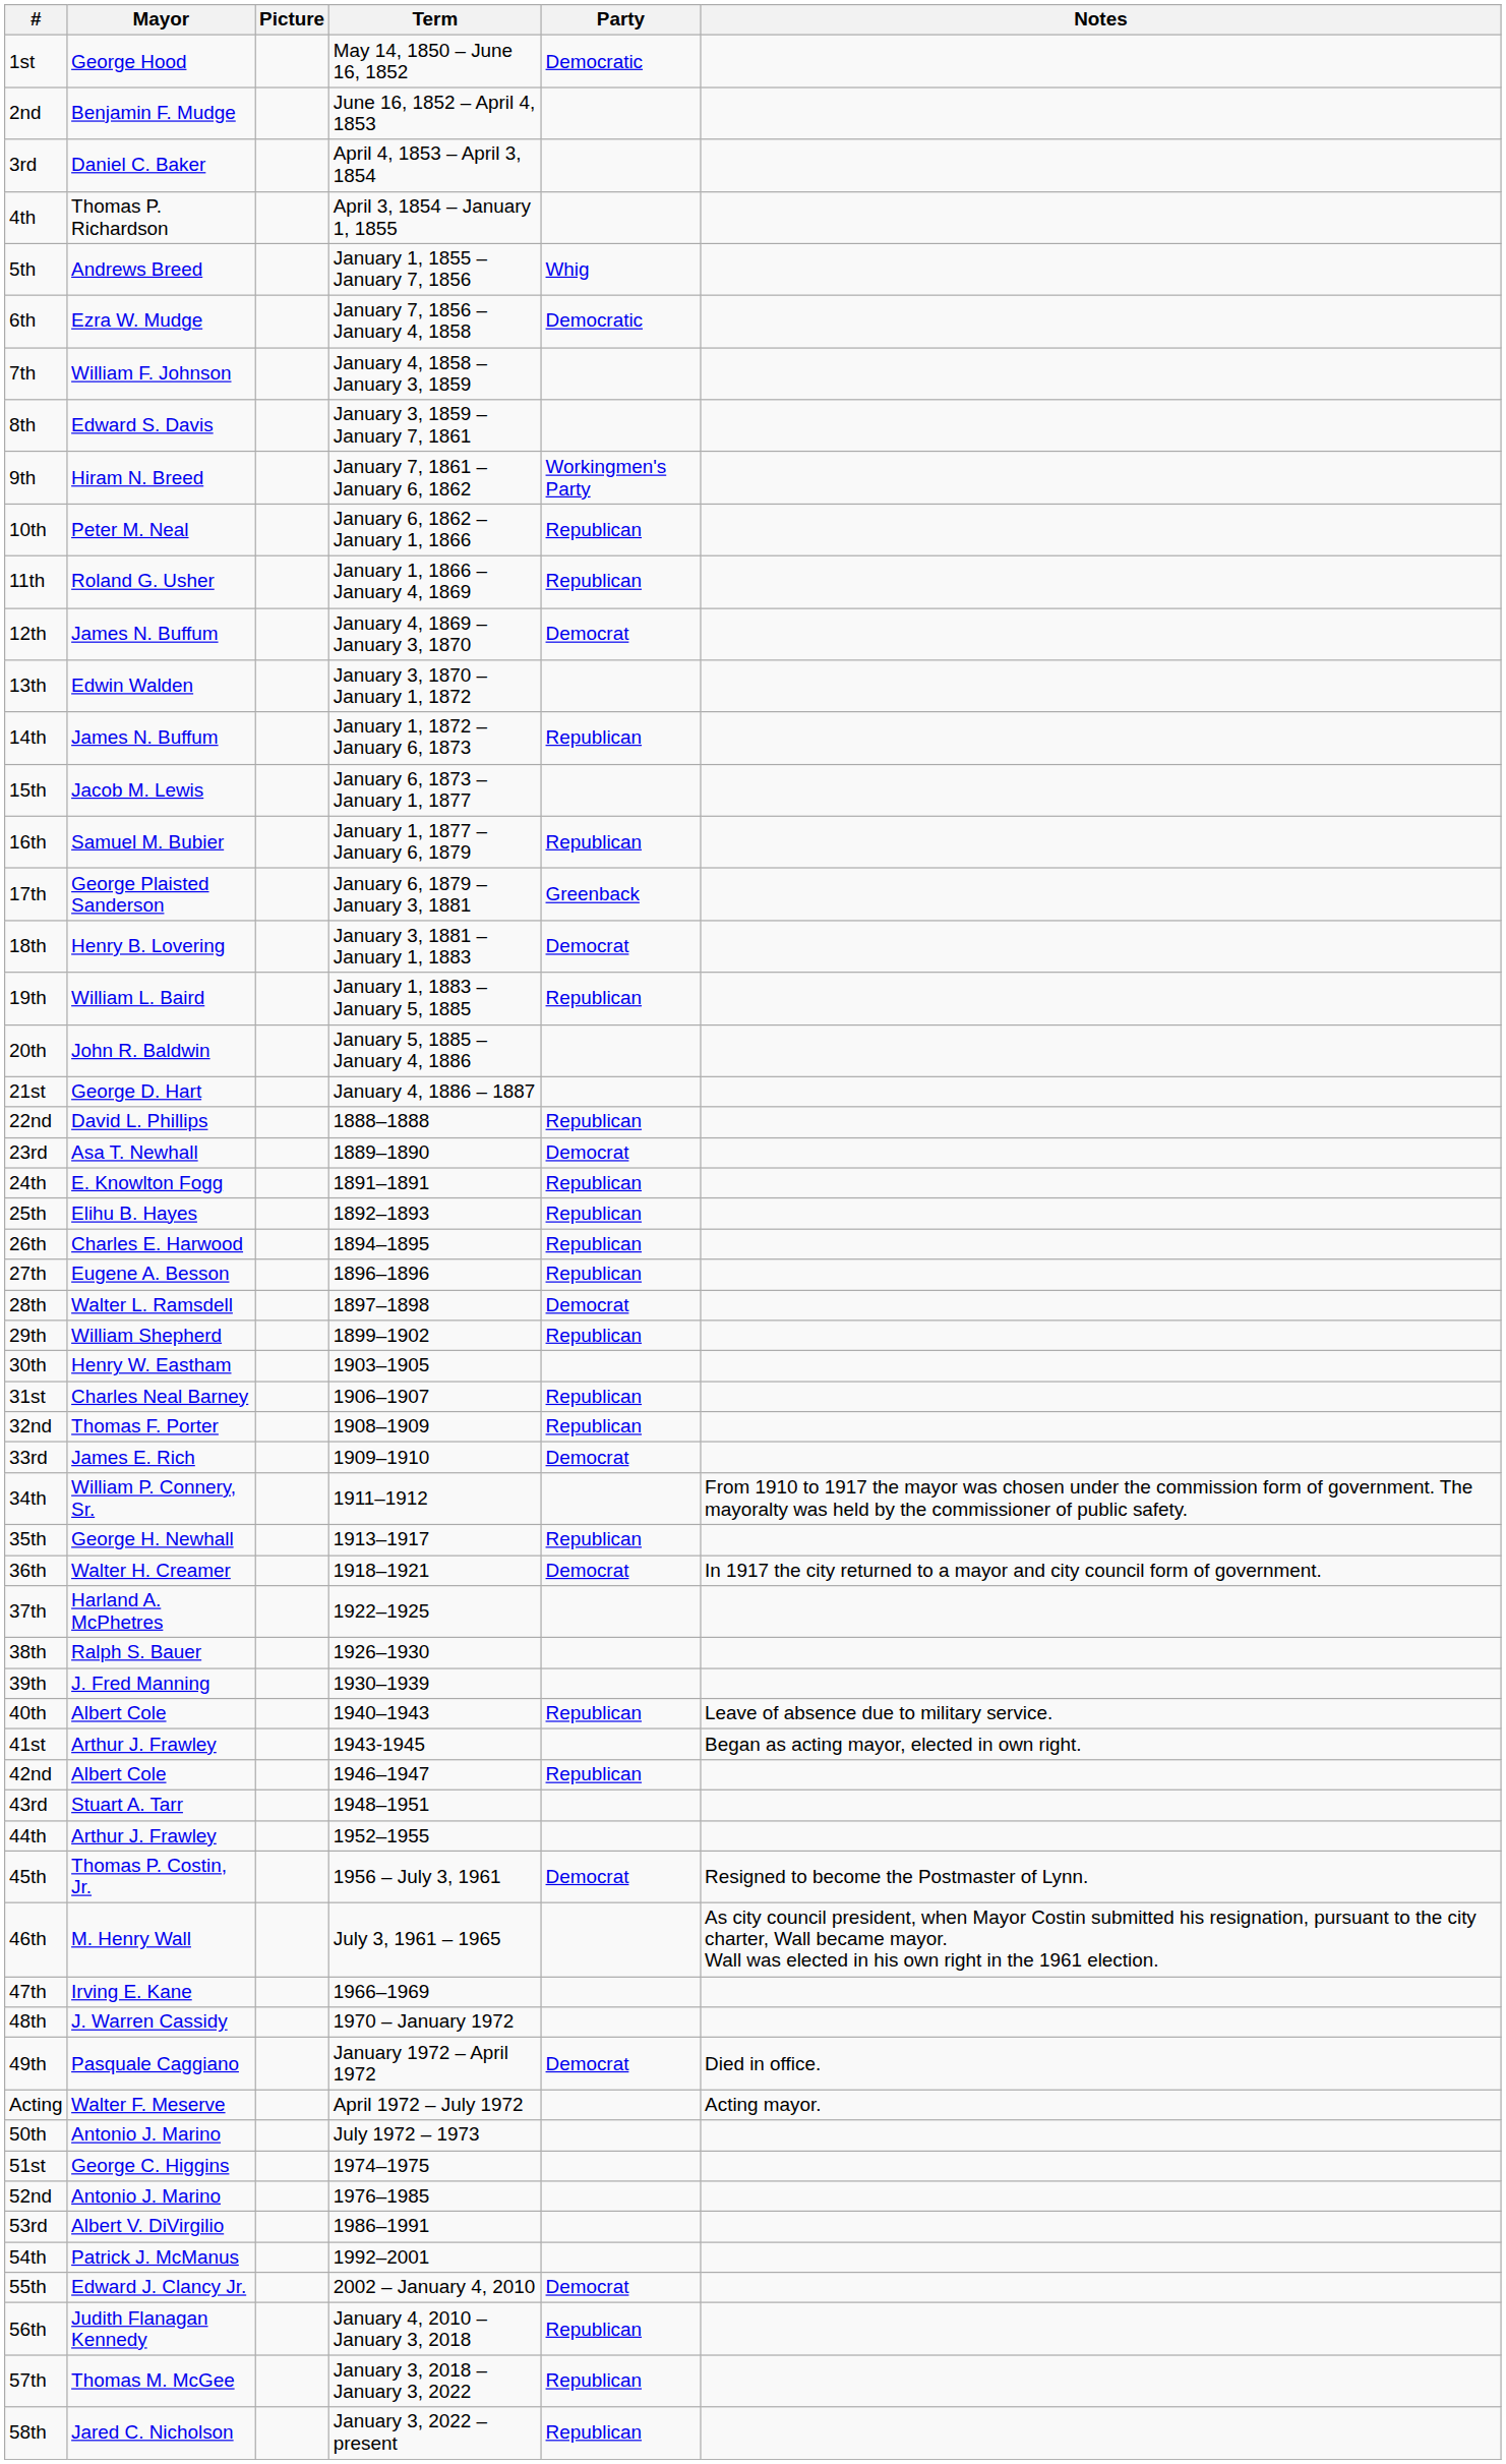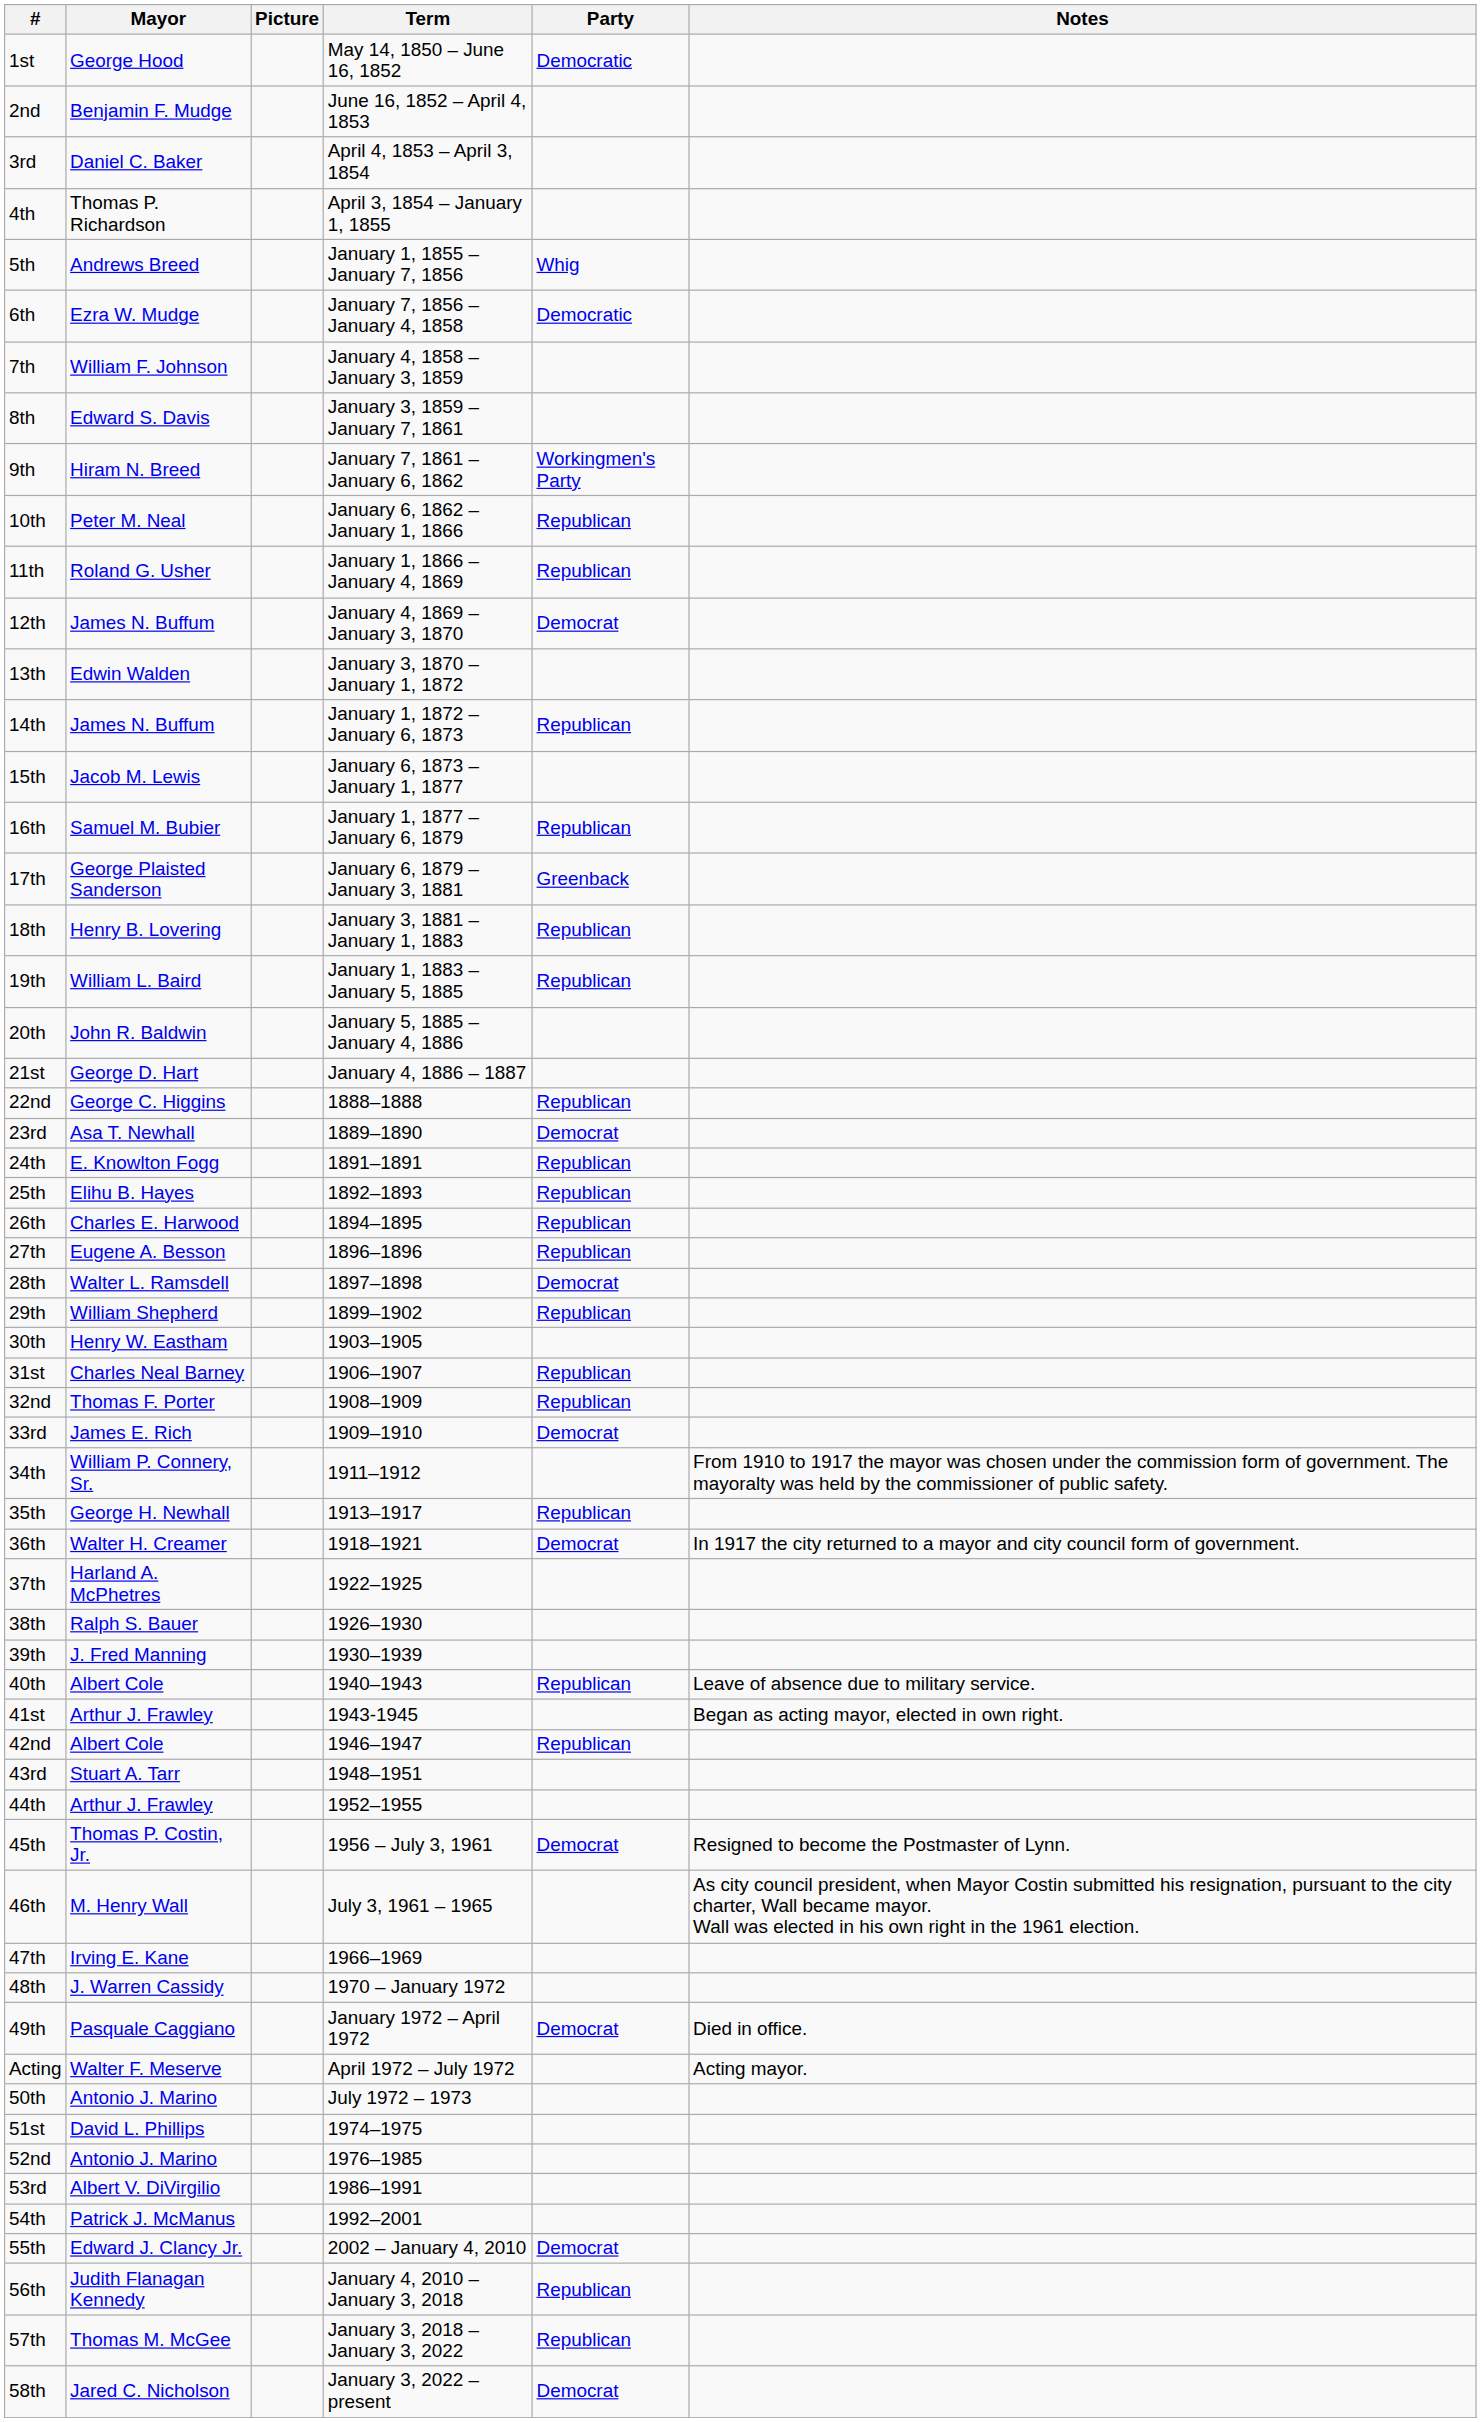 <table class="wikitable">
 <tr>
 <th>#</th>
 <th>Mayor</th>
 <th>Picture</th>
 <th>Term</th>
 <th>Party</th>
 <th>Notes</th>
 </tr>
 <tr>
 <td>1st</td>
 <td><a href='#'>George Hood</a></td>
 <td></td>
 <td>May 14, 1850 – June 16, 1852</td>
 <td><a href='#'>Democratic</a></td>
 <td></td>
 </tr>
 <tr>
 <td>2nd</td>
 <td><a href='#'>Benjamin F. Mudge</a></td>
 <td></td>
 <td>June 16, 1852 – April 4, 1853</td>
 <td></td>
 <td></td>
 </tr>
 <tr>
 <td>3rd</td>
 <td><a href='#'>Daniel C. Baker</a></td>
 <td></td>
 <td>April 4, 1853 – April 3, 1854</td>
 <td></td>
 <td></td>
 </tr>
 <tr>
 <td>4th</td>
 <td>Thomas P. Richardson</td>
 <td></td>
 <td>April 3, 1854 – January 1, 1855</td>
 <td></td>
 <td></td>
 </tr>
 <tr>
 <td>5th</td>
 <td><a href='#'>Andrews Breed</a></td>
 <td></td>
 <td>January 1, 1855 – January 7, 1856</td>
 <td><a href='#'>Whig</a></td>
 <td></td>
 </tr>
 <tr>
 <td>6th</td>
 <td><a href='#'>Ezra W. Mudge</a></td>
 <td></td>
 <td>January 7, 1856 – January 4, 1858</td>
 <td><a href='#'>Democratic</a></td>
 <td></td>
 </tr>
 <tr>
 <td>7th</td>
 <td><a href='#'>William F. Johnson</a></td>
 <td></td>
 <td>January 4, 1858 – January 3, 1859</td>
 <td></td>
 <td></td>
 </tr>
 <tr>
 <td>8th</td>
 <td><a href='#'>Edward S. Davis</a></td>
 <td></td>
 <td>January 3, 1859 – January 7, 1861</td>
 <td></td>
 <td></td>
 </tr>
 <tr>
 <td>9th</td>
 <td><a href='#'>Hiram N. Breed</a></td>
 <td></td>
 <td>January 7, 1861 – January 6, 1862</td>
 <td><a href='#'>Workingmen's Party</a></td>
 <td></td>
 </tr>
 <tr>
 <td>10th</td>
 <td><a href='#'>Peter M. Neal</a></td>
 <td></td>
 <td>January 6, 1862 – January 1, 1866</td>
 <td><a href='#'>Republican</a></td>
 <td></td>
 </tr>
 <tr>
 <td>11th</td>
 <td><a href='#'>Roland G. Usher</a></td>
 <td></td>
 <td>January 1, 1866 – January 4, 1869</td>
 <td><a href='#'>Republican</a></td>
 <td></td>
 </tr>
 <tr>
 <td>12th</td>
 <td><a href='#'>James N. Buffum</a></td>
 <td></td>
 <td>January 4, 1869 – January 3, 1870</td>
 <td><a href='#'>Democrat</a></td>
 <td></td>
 </tr>
 <tr>
 <td>13th</td>
 <td><a href='#'>Edwin Walden</a></td>
 <td></td>
 <td>January 3, 1870 – January 1, 1872</td>
 <td></td>
 <td></td>
 </tr>
 <tr>
 <td>14th</td>
 <td><a href='#'>James N. Buffum</a></td>
 <td></td>
 <td>January 1, 1872 – January 6, 1873</td>
 <td><a href='#'>Republican</a></td>
 <td></td>
 </tr>
 <tr>
 <td>15th</td>
 <td><a href='#'>Jacob M. Lewis</a></td>
 <td></td>
 <td>January 6, 1873 – January 1, 1877</td>
 <td></td>
 <td></td>
 </tr>
 <tr>
 <td>16th</td>
 <td><a href='#'>Samuel M. Bubier</a></td>
 <td></td>
 <td>January 1, 1877 – January 6, 1879</td>
 <td><a href='#'>Republican</a></td>
 <td></td>
 </tr>
 <tr>
 <td>17th</td>
 <td><a href='#'>George Plaisted Sanderson</a></td>
 <td></td>
 <td>January 6, 1879 – January 3, 1881</td>
 <td><a href='#'>Greenback</a></td>
 <td></td>
 </tr>
 <tr>
 <td>18th</td>
 <td><a href='#'>Henry B. Lovering</a></td>
 <td></td>
 <td>January 3, 1881 – January 1, 1883</td>
-<td><a href='#'>Democrat</a></td>
+<td><a href='#'>Republican</a></td>
 <td></td>
 </tr>
 <tr>
 <td>19th</td>
 <td><a href='#'>William L. Baird</a></td>
 <td></td>
 <td>January 1, 1883 – January 5, 1885</td>
 <td><a href='#'>Republican</a></td>
 <td></td>
 </tr>
 <tr>
 <td>20th</td>
 <td><a href='#'>John R. Baldwin</a></td>
 <td></td>
 <td>January 5, 1885 – January 4, 1886</td>
 <td></td>
 <td></td>
 </tr>
 <tr>
 <td>21st</td>
 <td><a href='#'>George D. Hart</a></td>
 <td></td>
 <td>January 4, 1886 – 1887</td>
 <td></td>
 <td></td>
 </tr>
 <tr>
 <td>22nd</td>
-<td><a href='#'>David L. Phillips</a></td>
+<td><a href='#'>George C. Higgins</a></td>
 <td></td>
 <td>1888–1888</td>
 <td><a href='#'>Republican</a></td>
 <td></td>
 </tr>
 <tr>
 <td>23rd</td>
 <td><a href='#'>Asa T. Newhall</a></td>
 <td></td>
 <td>1889–1890</td>
 <td><a href='#'>Democrat</a></td>
 <td></td>
 </tr>
 <tr>
 <td>24th</td>
 <td><a href='#'>E. Knowlton Fogg</a></td>
 <td></td>
 <td>1891–1891</td>
 <td><a href='#'>Republican</a></td>
 <td></td>
 </tr>
 <tr>
 <td>25th</td>
 <td><a href='#'>Elihu B. Hayes</a></td>
 <td></td>
 <td>1892–1893</td>
 <td><a href='#'>Republican</a></td>
 <td></td>
 </tr>
 <tr>
 <td>26th</td>
 <td><a href='#'>Charles E. Harwood</a></td>
 <td></td>
 <td>1894–1895</td>
 <td><a href='#'>Republican</a></td>
 <td></td>
 </tr>
 <tr>
 <td>27th</td>
 <td><a href='#'>Eugene A. Besson</a></td>
 <td></td>
 <td>1896–1896</td>
 <td><a href='#'>Republican</a></td>
 <td></td>
 </tr>
 <tr>
 <td>28th</td>
 <td><a href='#'>Walter L. Ramsdell</a></td>
 <td></td>
 <td>1897–1898</td>
 <td><a href='#'>Democrat</a></td>
 <td></td>
 </tr>
 <tr>
 <td>29th</td>
 <td><a href='#'>William Shepherd</a></td>
 <td></td>
 <td>1899–1902</td>
 <td><a href='#'>Republican</a></td>
 <td></td>
 </tr>
 <tr>
 <td>30th</td>
 <td><a href='#'>Henry W. Eastham</a></td>
 <td></td>
 <td>1903–1905</td>
 <td></td>
 <td></td>
 </tr>
 <tr>
 <td>31st</td>
 <td><a href='#'>Charles Neal Barney</a></td>
 <td></td>
 <td>1906–1907</td>
 <td><a href='#'>Republican</a></td>
 <td></td>
 </tr>
 <tr>
 <td>32nd</td>
 <td><a href='#'>Thomas F. Porter</a></td>
 <td></td>
 <td>1908–1909</td>
 <td><a href='#'>Republican</a></td>
 <td></td>
 </tr>
 <tr>
 <td>33rd</td>
 <td><a href='#'>James E. Rich</a></td>
 <td></td>
 <td>1909–1910</td>
 <td><a href='#'>Democrat</a></td>
 <td></td>
 </tr>
 <tr>
 <td>34th</td>
 <td><a href='#'>William P. Connery, Sr.</a></td>
 <td></td>
 <td>1911–1912</td>
 <td></td>
 <td>From 1910 to 1917 the mayor was chosen under the commission form of government. The mayoralty was held by the commissioner of public safety.</td>
 </tr>
 <tr>
 <td>35th</td>
 <td><a href='#'>George H. Newhall</a></td>
 <td></td>
 <td>1913–1917</td>
 <td><a href='#'>Republican</a></td>
 <td></td>
 </tr>
 <tr>
 <td>36th</td>
 <td><a href='#'>Walter H. Creamer</a></td>
 <td></td>
 <td>1918–1921</td>
 <td><a href='#'>Democrat</a></td>
 <td>In 1917 the city returned to a mayor and city council form of government.</td>
 </tr>
 <tr>
 <td>37th</td>
 <td><a href='#'>Harland A. McPhetres</a></td>
 <td></td>
 <td>1922–1925</td>
 <td></td>
 <td></td>
 </tr>
 <tr>
 <td>38th</td>
 <td><a href='#'>Ralph S. Bauer</a></td>
 <td></td>
 <td>1926–1930</td>
 <td></td>
 <td></td>
 </tr>
 <tr>
 <td>39th</td>
 <td><a href='#'>J. Fred Manning</a></td>
 <td></td>
 <td>1930–1939</td>
 <td></td>
 <td></td>
 </tr>
 <tr>
 <td>40th</td>
 <td><a href='#'>Albert Cole</a></td>
 <td></td>
 <td>1940–1943</td>
 <td><a href='#'>Republican</a></td>
 <td>Leave of absence due to military service.</td>
 </tr>
 <tr>
 <td>41st</td>
 <td><a href='#'>Arthur J. Frawley</a></td>
 <td></td>
 <td>1943-1945</td>
 <td></td>
 <td>Began as acting mayor, elected in own right.</td>
 </tr>
 <tr>
 <td>42nd</td>
 <td><a href='#'>Albert Cole</a></td>
 <td></td>
 <td>1946–1947</td>
 <td><a href='#'>Republican</a></td>
 <td></td>
 </tr>
 <tr>
 <td>43rd</td>
 <td><a href='#'>Stuart A. Tarr</a></td>
 <td></td>
 <td>1948–1951</td>
 <td></td>
 <td></td>
 </tr>
 <tr>
 <td>44th</td>
 <td><a href='#'>Arthur J. Frawley</a></td>
 <td></td>
 <td>1952–1955</td>
 <td></td>
 <td></td>
 </tr>
 <tr>
 <td>45th</td>
 <td><a href='#'>Thomas P. Costin, Jr.</a></td>
 <td></td>
 <td>1956 – July 3, 1961</td>
 <td><a href='#'>Democrat</a></td>
 <td>Resigned to become the Postmaster of Lynn.</td>
 </tr>
 <tr>
 <td>46th</td>
 <td><a href='#'>M. Henry Wall</a></td>
 <td></td>
 <td>July 3, 1961 – 1965</td>
 <td></td>
 <td>As city council president, when Mayor Costin submitted his resignation, pursuant to the city charter, Wall became mayor.<br>Wall was elected in his own right in the 1961 election.</td>
 </tr>
 <tr>
 <td>47th</td>
 <td><a href='#'>Irving E. Kane</a></td>
 <td></td>
 <td>1966–1969</td>
 <td></td>
 <td></td>
 </tr>
 <tr>
 <td>48th</td>
 <td><a href='#'>J. Warren Cassidy</a></td>
 <td></td>
 <td>1970 – January 1972</td>
 <td></td>
 <td></td>
 </tr>
 <tr>
 <td>49th</td>
 <td><a href='#'>Pasquale Caggiano</a></td>
 <td></td>
 <td>January 1972 – April 1972</td>
 <td><a href='#'>Democrat</a></td>
 <td>Died in office.</td>
 </tr>
 <tr>
 <td>Acting</td>
 <td><a href='#'>Walter F. Meserve</a></td>
 <td></td>
 <td>April 1972 – July 1972</td>
 <td></td>
 <td>Acting mayor.</td>
 </tr>
 <tr>
 <td>50th</td>
 <td><a href='#'>Antonio J. Marino</a></td>
 <td></td>
 <td>July 1972 – 1973</td>
 <td></td>
 <td></td>
 </tr>
 <tr>
 <td>51st</td>
-<td><a href='#'>George C. Higgins</a></td>
+<td><a href='#'>David L. Phillips</a></td>
 <td></td>
 <td>1974–1975</td>
 <td></td>
 <td></td>
 </tr>
 <tr>
 <td>52nd</td>
 <td><a href='#'>Antonio J. Marino</a></td>
 <td></td>
 <td>1976–1985</td>
 <td></td>
 <td></td>
 </tr>
 <tr>
 <td>53rd</td>
 <td><a href='#'>Albert V. DiVirgilio</a></td>
 <td></td>
 <td>1986–1991</td>
 <td></td>
 <td></td>
 </tr>
 <tr>
 <td>54th</td>
 <td><a href='#'>Patrick J. McManus</a></td>
 <td></td>
 <td>1992–2001</td>
 <td></td>
 <td></td>
 </tr>
 <tr>
 <td>55th</td>
 <td><a href='#'>Edward J. Clancy Jr.</a></td>
 <td></td>
 <td>2002 – January 4, 2010</td>
 <td><a href='#'>Democrat</a></td>
 <td></td>
 </tr>
 <tr>
 <td>56th</td>
 <td><a href='#'>Judith Flanagan Kennedy</a></td>
 <td></td>
 <td>January 4, 2010 – January 3, 2018</td>
 <td><a href='#'>Republican</a></td>
 <td></td>
 </tr>
 <tr>
 <td>57th</td>
 <td><a href='#'>Thomas M. McGee</a></td>
 <td></td>
 <td>January 3, 2018 – January 3, 2022</td>
 <td><a href='#'>Republican</a></td>
 <td></td>
 </tr>
 <tr>
 <td>58th</td>
 <td><a href='#'>Jared C. Nicholson</a></td>
 <td></td>
 <td>January 3, 2022 – present</td>
-<td><a href='#'>Republican</a></td>
+<td><a href='#'>Democrat</a></td>
 <td></td>
 </tr>
 </table>
